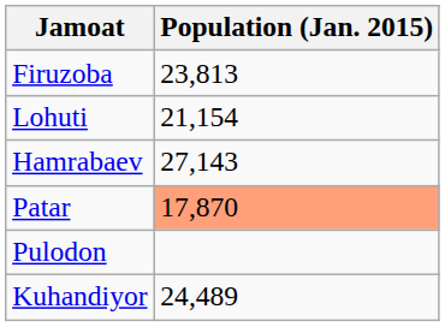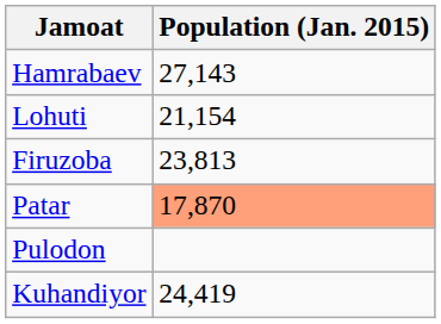 <table class="wikitable" sortable">
 <tr>
 <th>Jamoat</th>
 <th>Population (Jan. 2015)</th>
 </tr>
 <tr>
-<td><a href='#'>Firuzoba</a></td>
-<td>23,813</td>
+<td><a href='#'>Hamrabaev</a></td>
+<td>27,143</td>
 </tr>
 <tr>
 <td><a href='#'>Lohuti</a></td>
 <td>21,154</td>
 </tr>
 <tr>
-<td><a href='#'>Hamrabaev</a></td>
-<td>27,143</td>
+<td><a href='#'>Firuzoba</a></td>
+<td>23,813</td>
 </tr>
 <tr>
 <td><a href='#'>Patar</a></td>
 <td style="background: lightsalmon;">17,870</td>
 </tr>
 <tr>
 <td><a href='#'>Pulodon</a></td>
 <td></td>
 </tr>
 <tr>
 <td><a href='#'>Kuhandiyor</a></td>
-<td>24,489</td>
+<td>24,419</td>
 </tr>
 </table>
